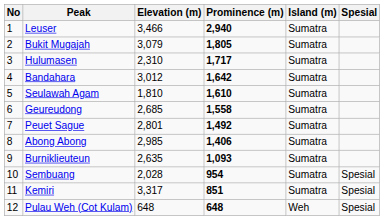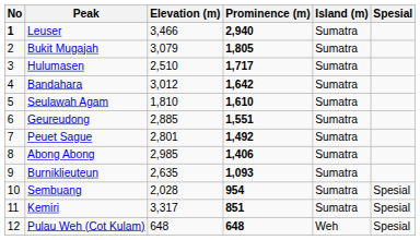 <table class="wikitable sortable">
 <tr>
 <th>No</th>
 <th>Peak</th>
 <th>Elevation (m)</th>
 <th>Prominence (m)</th>
 <th>Island (m)</th>
 <th>Spesial</th>
 </tr>
 <tr>
-<td>1</td>
+<td><strong>1</strong></td>
 <td><a href='#'>Leuser</a></td>
 <td>3,466</td>
 <td><strong>2,940</strong></td>
 <td>Sumatra</td>
 <td></td>
 </tr>
 <tr>
 <td>2</td>
 <td><a href='#'>Bukit Mugajah</a></td>
 <td>3,079</td>
 <td><strong>1,805</strong></td>
 <td>Sumatra</td>
 <td></td>
 </tr>
 <tr>
 <td>3</td>
 <td><a href='#'>Hulumasen</a></td>
-<td>2,310</td>
+<td>2,510</td>
 <td><strong>1,717</strong></td>
 <td>Sumatra</td>
 <td></td>
 </tr>
 <tr>
 <td>4</td>
 <td><a href='#'>Bandahara</a></td>
 <td>3,012</td>
 <td><strong>1,642</strong></td>
 <td>Sumatra</td>
 <td></td>
 </tr>
 <tr>
 <td>5</td>
 <td><a href='#'>Seulawah Agam</a></td>
 <td>1,810</td>
 <td><strong>1,610</strong></td>
 <td>Sumatra</td>
 <td></td>
 </tr>
 <tr>
 <td>6</td>
 <td><a href='#'>Geureudong</a></td>
-<td>2,685</td>
-<td><strong>1,558</strong></td>
+<td>2,885</td>
+<td><strong>1,551</strong></td>
 <td>Sumatra</td>
 <td></td>
 </tr>
 <tr>
 <td>7</td>
 <td><a href='#'>Peuet Sague</a></td>
 <td>2,801</td>
 <td><strong>1,492</strong></td>
 <td>Sumatra</td>
 <td></td>
 </tr>
 <tr>
 <td>8</td>
 <td><a href='#'>Abong Abong</a></td>
 <td>2,985</td>
 <td><strong>1,406</strong></td>
 <td>Sumatra</td>
 <td></td>
 </tr>
 <tr>
 <td>9</td>
 <td><a href='#'>Burniklieuteun</a></td>
 <td>2,635</td>
 <td><strong>1,093</strong></td>
 <td>Sumatra</td>
 <td></td>
 </tr>
 <tr>
 <td>10</td>
 <td><a href='#'>Sembuang</a></td>
 <td>2,028</td>
 <td><strong>954</strong></td>
 <td>Sumatra</td>
 <td>Spesial</td>
 </tr>
 <tr>
 <td>11</td>
 <td><a href='#'>Kemiri</a></td>
 <td>3,317</td>
 <td><strong>851</strong></td>
 <td>Sumatra</td>
 <td>Spesial</td>
 </tr>
 <tr>
 <td>12</td>
 <td><a href='#'>Pulau Weh (Cot Kulam)</a></td>
 <td>648</td>
 <td><strong>648</strong></td>
 <td>Weh</td>
 <td>Spesial</td>
 </tr>
 </table>
